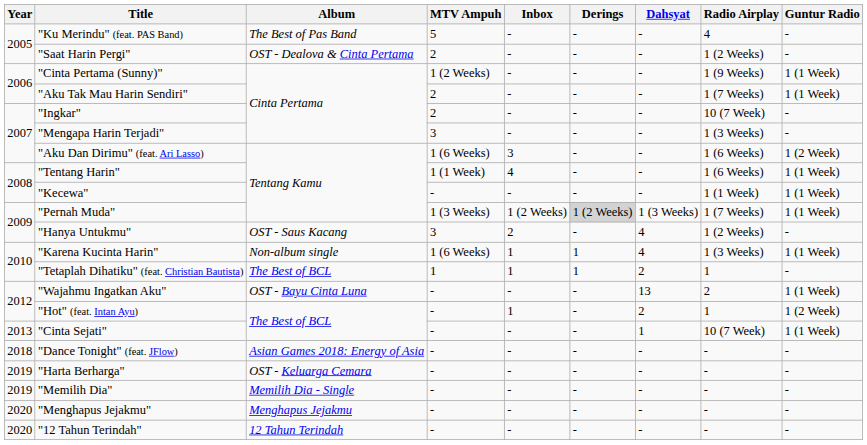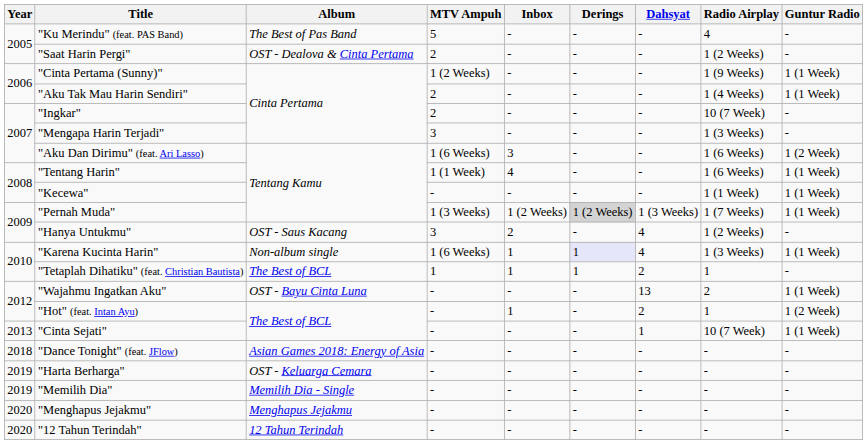 <table class="wikitable">
 <tr>
 <th>Year</th>
 <th>Title</th>
 <th>Album</th>
 <th>MTV Ampuh</th>
 <th>Inbox</th>
 <th>Derings</th>
 <th><a href='#'>Dahsyat</a></th>
 <th>Radio Airplay</th>
 <th>Guntur Radio</th>
 </tr>
 <tr>
 <td align="left" valign="centre" rowspan= "2">2005</td>
 <td align="left" valign="top">"Ku Merindu" <small>(feat. PAS Band)</small></td>
 <td align="left" valign="top"><em>The Best of Pas Band</em></td>
 <td align="left" valign="top">5</td>
 <td align="left" valign="top">-</td>
 <td align="left" valign="top">-</td>
 <td align="left" valign="top">-</td>
 <td align="left" valign="top">4</td>
 <td align="left" valign="top">-</td>
 </tr>
 <tr>
 <td align="left" valign="top">"Saat Harin Pergi"</td>
 <td align="left" valign="top"><em>OST - Dealova & <a href='#'>Cinta Pertama</a></em></td>
 <td align="left" valign="top">2</td>
 <td align="left" valign="top">-</td>
 <td align="left" valign="top">-</td>
 <td align="left" valign="top">-</td>
 <td align="left" valign="top">1 (2 Weeks)</td>
 <td align="left" valign="top">-</td>
 </tr>
 <tr>
 <td align="left" valign="centre" rowspan= "2">2006</td>
 <td align="left" valign="top">"Cinta Pertama (Sunny)"</td>
 <td align="left" valign="centre" rowspan= "4"><em>Cinta Pertama</em></td>
 <td align="left" valign="top">1 (2 Weeks)</td>
 <td align="left" valign="top">-</td>
 <td align="left" valign="top">-</td>
 <td align="left" valign="top">-</td>
 <td align="left" valign="top">1 (9 Weeks)</td>
 <td align="left" valign="top">1 (1 Week)</td>
 </tr>
 <tr>
 <td align="left" valign="top">"Aku Tak Mau Harin Sendiri"</td>
 <td align="left" valign="top">2</td>
 <td align="left" valign="top">-</td>
 <td align="left" valign="top">-</td>
 <td align="left" valign="top">-</td>
-<td align="left" valign="top">1 (7 Weeks)</td>
+<td align="left" valign="top">1 (4 Weeks)</td>
 <td align="left" valign="top">1 (1 Week)</td>
 </tr>
 <tr>
 <td align="left" valign="centre" rowspan= "3">2007</td>
 <td align="left" valign="top">"Ingkar"</td>
 <td align="left" valign="top">2</td>
 <td align="left" valign="top">-</td>
 <td align="left" valign="top">-</td>
 <td align="left" valign="top">-</td>
 <td align="left" valign="top">10 (7 Week)</td>
 <td align="left" valign="top">-</td>
 </tr>
 <tr>
 <td align="left" valign="top">"Mengapa Harin Terjadi"</td>
 <td align="left" valign="top">3</td>
 <td align="left" valign="top">-</td>
 <td align="left" valign="top">-</td>
 <td align="left" valign="top">-</td>
 <td align="left" valign="top">1 (3 Weeks)</td>
 <td align="left" valign="top">-</td>
 </tr>
 <tr>
 <td align="left" valign="top">"Aku Dan Dirimu" <small>(feat. <a href='#'>Ari Lasso</a>)</small></td>
 <td align="left" valign="centre" rowspan= "4"><em>Tentang Kamu</em></td>
 <td align="left" valign="top">1 (6 Weeks)</td>
 <td align="left" valign="top">3</td>
 <td align="left" valign="top">-</td>
 <td align="left" valign="top">-</td>
 <td align="left" valign="top">1 (6 Weeks)</td>
 <td align="left" valign="top">1 (2 Week)</td>
 </tr>
 <tr>
 <td align="left" valign="centre" rowspan= "2">2008</td>
 <td align="left" valign="top">"Tentang Harin"</td>
 <td align="left" valign="top">1 (1 Week)</td>
 <td align="left" valign="top">4</td>
 <td align="left" valign="top">-</td>
 <td align="left" valign="top">-</td>
 <td align="left" valign="top">1 (6 Weeks)</td>
 <td align="left" valign="top">1 (1 Week)</td>
 </tr>
 <tr>
 <td align="left" valign="top">"Kecewa"</td>
 <td align="left" valign="top">-</td>
 <td align="left" valign="top">-</td>
 <td align="left" valign="top">-</td>
 <td align="left" valign="top">-</td>
 <td align="left" valign="top">1 (1 Week)</td>
 <td align="left" valign="top">1 (1 Week)</td>
 </tr>
 <tr>
 <td align="left" valign="centre" rowspan= "2">2009</td>
 <td align="left" valign="top">"Pernah Muda"</td>
 <td align="left" valign="top">1 (3 Weeks)</td>
 <td align="left" valign="top">1 (2 Weeks)</td>
 <td align="left" valign="top" style="background: lightgrey;">1 (2 Weeks)</td>
 <td align="left" valign="top">1 (3 Weeks)</td>
 <td align="left" valign="top">1 (7 Weeks)</td>
 <td align="left" valign="top">1 (1 Week)</td>
 </tr>
 <tr>
 <td align="left" valign="top">"Hanya Untukmu"</td>
 <td align="left" valign="top"><em>OST - Saus Kacang</em></td>
 <td align="left" valign="top">3</td>
 <td align="left" valign="top">2</td>
 <td align="left" valign="top">-</td>
 <td align="left" valign="top">4</td>
 <td align="left" valign="top">1 (2 Weeks)</td>
 <td align="left" valign="top">-</td>
 </tr>
 <tr>
 <td align="left" valign="centre" rowspan= "2">2010</td>
 <td align="left" valign="top">"Karena Kucinta Harin"</td>
 <td align="left" valign="top"><em>Non-album single</em></td>
 <td align="left" valign="top">1 (6 Weeks)</td>
 <td align="left" valign="top">1</td>
-<td align="left" valign="top">1</td>
+<td align="left" valign="top" style="background: lavender;">1</td>
 <td align="left" valign="top">4</td>
 <td align="left" valign="top">1 (3 Weeks)</td>
 <td align="left" valign="top">1 (1 Week)</td>
 </tr>
 <tr>
 <td align="left" valign="top">"Tetaplah Dihatiku" <small>(feat. <a href='#'>Christian Bautista</a>)</small></td>
 <td align="left" valign="top"><em><a href='#'>The Best of BCL</a></em></td>
 <td align="left" valign="top">1</td>
 <td align="left" valign="top">1</td>
 <td align="left" valign="top">1</td>
 <td align="left" valign="top">2</td>
 <td align="left" valign="top">1</td>
 <td align="left" valign="top">-</td>
 </tr>
 <tr>
 <td align="left" valign="centre" rowspan= "2">2012</td>
 <td align="left" valign="top">"Wajahmu Ingatkan Aku"</td>
 <td align="left" valign="top"><em>OST - <a href='#'>Bayu Cinta Luna</a></em></td>
 <td align="left" valign="top">-</td>
 <td align="left" valign="top">-</td>
 <td align="left" valign="top">-</td>
 <td align="left" valign="top">13</td>
 <td align="left" valign="top">2</td>
 <td align="left" valign="top">1 (1 Week)</td>
 </tr>
 <tr>
 <td align="left" valign="top">"Hot" <small>(feat. <a href='#'>Intan Ayu</a>)</small></td>
 <td align="left" valign="centre" rowspan= "2"><em><a href='#'>The Best of BCL</a></em></td>
 <td align="left" valign="top">-</td>
 <td align="left" valign="top">1</td>
 <td align="left" valign="top">-</td>
 <td align="left" valign="top">2</td>
 <td align="left" valign="top">1</td>
 <td align="left" valign="top">1 (2 Week)</td>
 </tr>
 <tr>
 <td align="left" valign="top">2013</td>
 <td align="left" valign="top">"Cinta Sejati"</td>
 <td align="left" valign="top">-</td>
 <td align="left" valign="top">-</td>
 <td align="left" valign="top">-</td>
 <td align="left" valign="top">1</td>
 <td align="left" valign="top">10 (7 Week)</td>
 <td align="left" valign="top">1 (1 Week)</td>
 </tr>
 <tr>
 <td align="left" valign="centre" rowspan= "1">2018</td>
 <td align="left" valign="top">"Dance Tonight" <small>(feat. <a href='#'>JFlow</a>)</small></td>
 <td align="left" valign="top"><em><a href='#'>Asian Games 2018: Energy of Asia</a></em></td>
 <td align="left" valign="top">-</td>
 <td align="left" valign="top">-</td>
 <td align="left" valign="top">-</td>
 <td align="left" valign="top">-</td>
 <td align="left" valign="top">-</td>
 <td align="left" valign="top">-</td>
 </tr>
 <tr>
 <td align="left" valign="centre" rowspan= "1">2019</td>
 <td align="left" valign="top">"Harta Berharga"</td>
 <td align="left" valign="top"><em>OST - <a href='#'>Keluarga Cemara</a></em></td>
 <td align="left" valign="top">-</td>
 <td align="left" valign="top">-</td>
 <td align="left" valign="top">-</td>
 <td align="left" valign="top">-</td>
 <td align="left" valign="top">-</td>
 <td align="left" valign="top">-</td>
 </tr>
 <tr>
 <td align="left" valign="centre" rowspan= "1">2019</td>
 <td align="left" valign="top">"Memilih Dia"</td>
 <td align="left" valign="top"><em><a href='#'>Memilih Dia - Single</a></em></td>
 <td align="left" valign="top">-</td>
 <td align="left" valign="top">-</td>
 <td align="left" valign="top">-</td>
 <td align="left" valign="top">-</td>
 <td align="left" valign="top">-</td>
 <td align="left" valign="top">-</td>
 </tr>
 <tr>
 <td align="left" valign="centre" rowspan= "1">2020</td>
 <td align="left" valign="top">"Menghapus Jejakmu"</td>
 <td align="left" valign="top"><em><a href='#'>Menghapus Jejakmu</a></em></td>
 <td align="left" valign="top">-</td>
 <td align="left" valign="top">-</td>
 <td align="left" valign="top">-</td>
 <td align="left" valign="top">-</td>
 <td align="left" valign="top">-</td>
 <td align="left" valign="top">-</td>
 </tr>
 <tr>
 <td align="left" valign="centre" rowspan= "1">2020</td>
 <td align="left" valign="top">"12 Tahun Terindah"</td>
 <td align="left" valign="top"><em><a href='#'>12 Tahun Terindah</a></em></td>
 <td align="left" valign="top">-</td>
 <td align="left" valign="top">-</td>
 <td align="left" valign="top">-</td>
 <td align="left" valign="top">-</td>
 <td align="left" valign="top">-</td>
 <td align="left" valign="top">-</td>
 </tr>
 </table>
